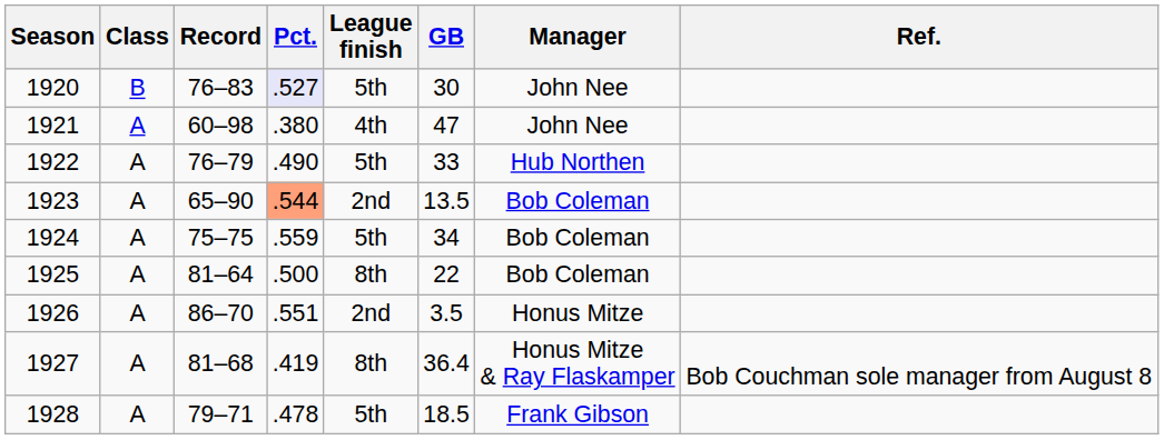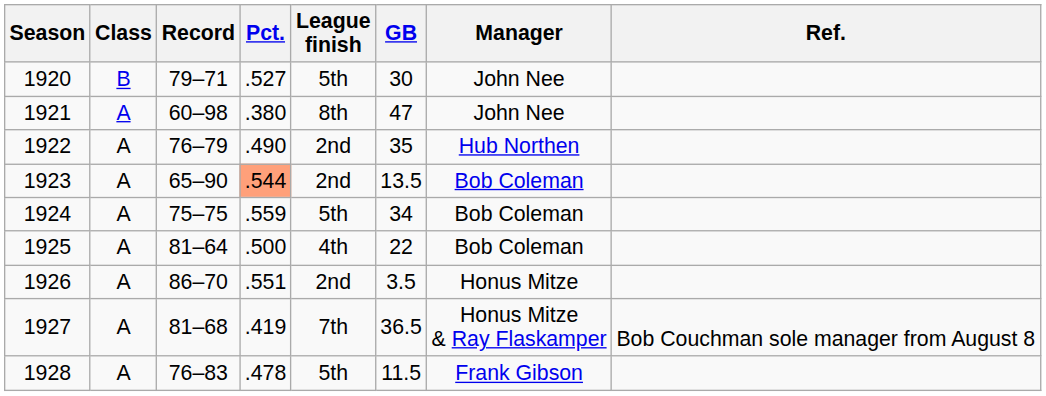 <table class="wikitable" style="text-align:center">
 <tr>
 <th>Season</th>
 <th>Class</th>
 <th>Record</th>
 <th><a href='#'>Pct.</a></th>
 <th>League<br>finish</th>
 <th><a href='#'>GB</a></th>
 <th>Manager</th>
 <th>Ref.</th>
 </tr>
 <tr>
 <td>1920</td>
 <td><a href='#'>B</a></td>
-<td>76–83</td>
-<td style="background: lavender;">.527</td>
+<td>79–71</td>
+<td>.527</td>
 <td>5th</td>
 <td>30</td>
 <td>John Nee</td>
 <td></td>
 </tr>
 <tr>
 <td>1921</td>
 <td><a href='#'>A</a></td>
 <td>60–98</td>
 <td>.380</td>
-<td>4th</td>
+<td>8th</td>
 <td>47</td>
 <td>John Nee</td>
 <td></td>
 </tr>
 <tr>
 <td>1922</td>
 <td>A</td>
 <td>76–79</td>
 <td>.490</td>
-<td>5th</td>
-<td>33</td>
+<td>2nd</td>
+<td>35</td>
 <td><a href='#'>Hub Northen</a></td>
 <td></td>
 </tr>
 <tr>
 <td>1923</td>
 <td>A</td>
 <td>65–90</td>
 <td style="background: lightsalmon;">.544</td>
 <td>2nd</td>
 <td>13.5</td>
 <td><a href='#'>Bob Coleman</a></td>
 <td></td>
 </tr>
 <tr>
 <td>1924</td>
 <td>A</td>
 <td>75–75</td>
 <td>.559</td>
 <td>5th</td>
 <td>34</td>
 <td>Bob Coleman</td>
 <td></td>
 </tr>
 <tr>
 <td>1925</td>
 <td>A</td>
 <td>81–64</td>
 <td>.500</td>
-<td>8th</td>
+<td>4th</td>
 <td>22</td>
 <td>Bob Coleman</td>
 <td></td>
 </tr>
 <tr>
 <td>1926</td>
 <td>A</td>
 <td>86–70</td>
 <td>.551</td>
 <td>2nd</td>
 <td>3.5</td>
 <td>Honus Mitze</td>
 <td></td>
 </tr>
 <tr>
 <td>1927</td>
 <td>A</td>
 <td>81–68</td>
 <td>.419</td>
-<td>8th</td>
-<td>36.4</td>
+<td>7th</td>
+<td>36.5</td>
 <td>Honus Mitze<br> & <a href='#'>Ray Flaskamper</a></td>
 <td><br>Bob Couchman sole manager from August 8</td>
 </tr>
 <tr>
 <td>1928</td>
 <td>A</td>
-<td>79–71</td>
+<td>76–83</td>
 <td>.478</td>
 <td>5th</td>
-<td>18.5</td>
+<td>11.5</td>
 <td><a href='#'>Frank Gibson</a></td>
 <td></td>
 </tr>
 </table>
